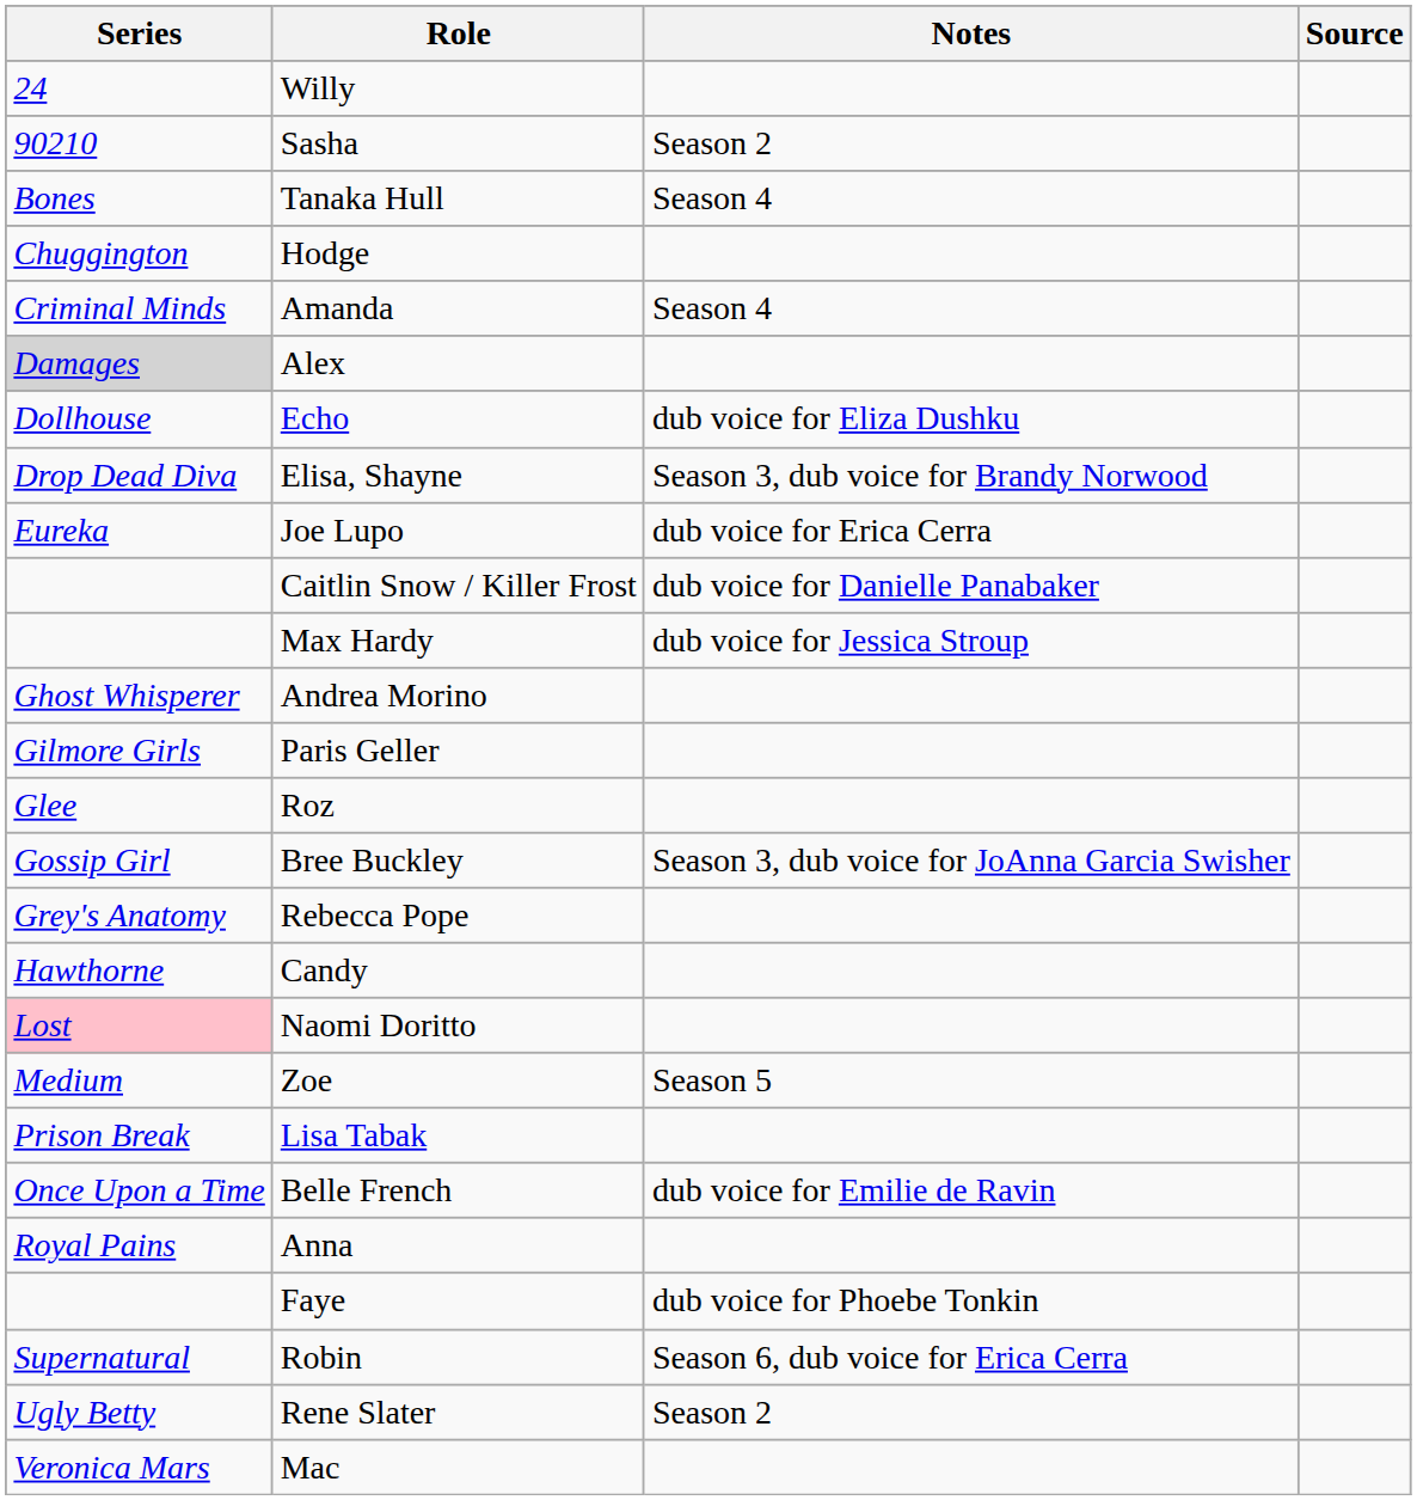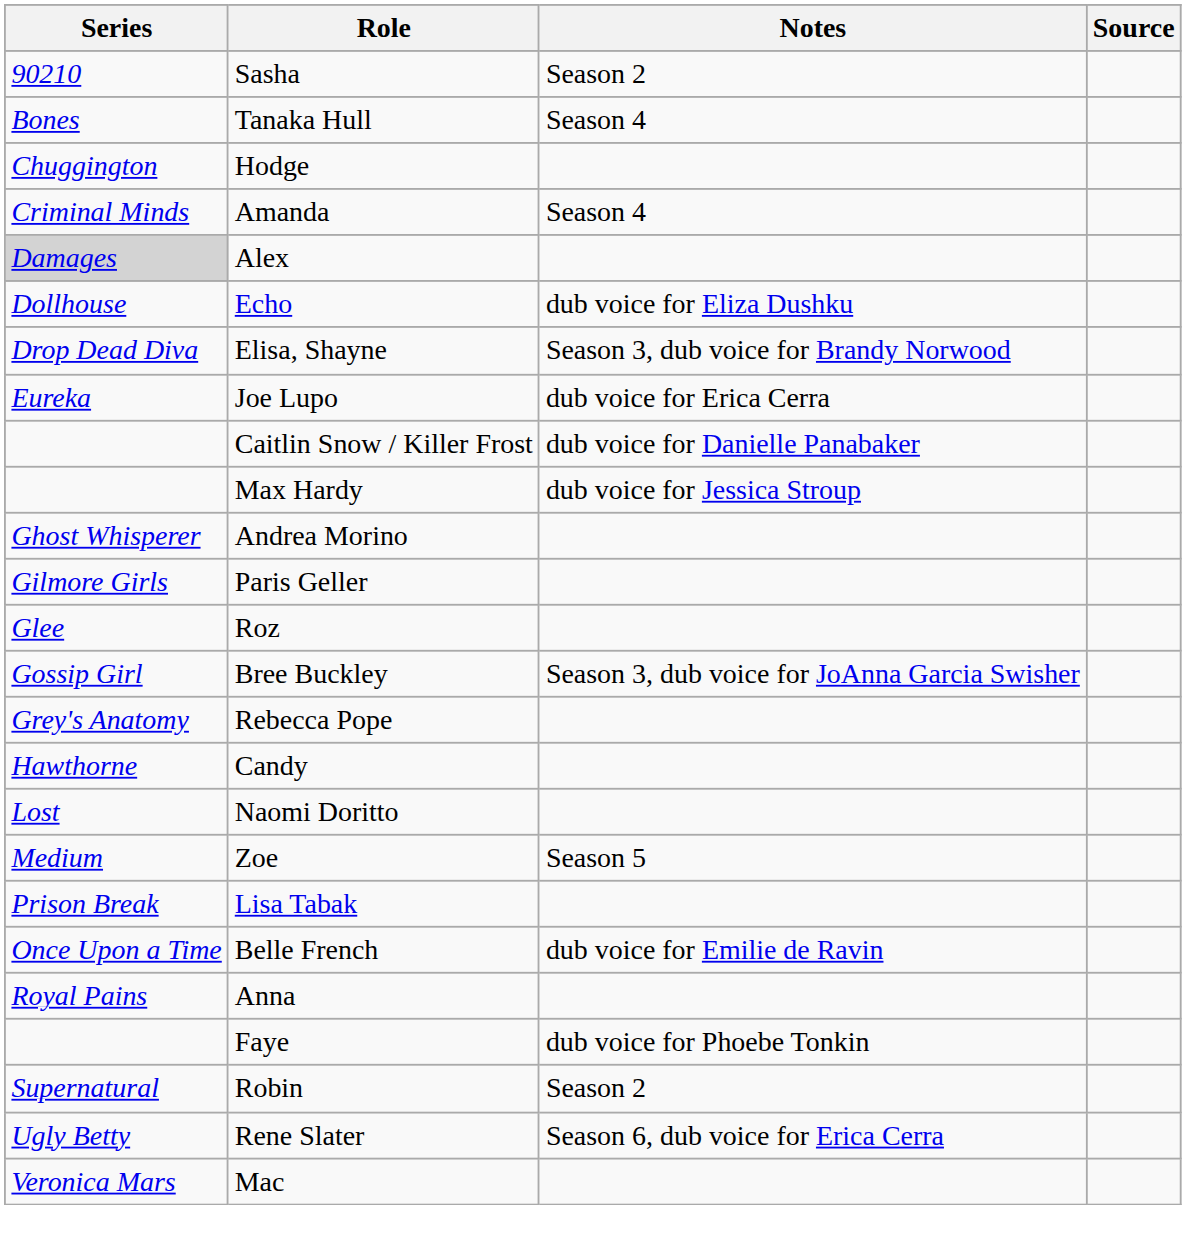 <table class="wikitable sortable plainrowheaders" style="width=95%;  font-size: 95%;">
 <tr>
 <th>Series</th>
 <th>Role</th>
 <th class="unsortable">Notes</th>
 <th class="unsortable">Source</th>
-</tr>
-<tr>
-<td><em><a href='#'>24</a></em></td>
-<td>Willy</td>
-<td> </td>
-<td> </td>
 </tr>
 <tr>
 <td><em><a href='#'>90210</a></em></td>
 <td>Sasha</td>
 <td>Season 2</td>
 <td> </td>
 </tr>
 <tr>
 <td><em><a href='#'>Bones</a></em></td>
 <td>Tanaka Hull</td>
 <td>Season 4</td>
 <td> </td>
 </tr>
 <tr>
 <td><em><a href='#'>Chuggington</a></em></td>
 <td>Hodge</td>
 <td></td>
 <td></td>
 </tr>
 <tr>
 <td><em><a href='#'>Criminal Minds</a></em></td>
 <td>Amanda</td>
 <td>Season 4</td>
 <td> </td>
 </tr>
 <tr>
 <td style="background: lightgrey;"><em><a href='#'>Damages</a></em></td>
 <td>Alex</td>
 <td> </td>
 <td> </td>
 </tr>
 <tr>
 <td><em><a href='#'>Dollhouse</a></em></td>
 <td><a href='#'>Echo</a></td>
 <td>dub voice for <a href='#'>Eliza Dushku</a></td>
 <td> </td>
 </tr>
 <tr>
 <td><em><a href='#'>Drop Dead Diva</a></em></td>
 <td>Elisa, Shayne</td>
 <td>Season 3, dub voice for <a href='#'>Brandy Norwood</a></td>
 <td> </td>
 </tr>
 <tr>
 <td><em><a href='#'>Eureka</a></em></td>
 <td>Joe Lupo</td>
 <td>dub voice for Erica Cerra</td>
 <td> </td>
 </tr>
 <tr>
 <td><em></em></td>
 <td>Caitlin Snow / Killer Frost</td>
 <td>dub voice for <a href='#'>Danielle Panabaker</a></td>
 <td></td>
 </tr>
 <tr>
 <td><em></em></td>
 <td>Max Hardy</td>
 <td>dub voice for <a href='#'>Jessica Stroup</a></td>
 <td></td>
 </tr>
 <tr>
 <td><em><a href='#'>Ghost Whisperer</a></em></td>
 <td>Andrea Morino</td>
 <td> </td>
 <td> </td>
 </tr>
 <tr>
 <td><em><a href='#'>Gilmore Girls</a></em></td>
 <td>Paris Geller</td>
 <td> </td>
 <td> </td>
 </tr>
 <tr>
 <td><em><a href='#'>Glee</a></em></td>
 <td>Roz</td>
 <td> </td>
 <td> </td>
 </tr>
 <tr>
 <td><em><a href='#'>Gossip Girl</a></em></td>
 <td>Bree Buckley</td>
 <td>Season 3, dub voice for <a href='#'>JoAnna Garcia Swisher</a></td>
 <td></td>
 </tr>
 <tr>
 <td><em><a href='#'>Grey's Anatomy</a></em></td>
 <td>Rebecca Pope</td>
 <td> </td>
 <td> </td>
 </tr>
 <tr>
 <td><em><a href='#'>Hawthorne</a></em></td>
 <td>Candy</td>
 <td> </td>
 <td> </td>
 </tr>
 <tr>
-<td style="background: pink;"><em><a href='#'>Lost</a></em></td>
+<td><em><a href='#'>Lost</a></em></td>
 <td>Naomi Doritto</td>
 <td> </td>
 <td> </td>
 </tr>
 <tr>
 <td><em><a href='#'>Medium</a></em></td>
 <td>Zoe </td>
 <td>Season 5</td>
 <td> </td>
 </tr>
 <tr>
 <td><em><a href='#'>Prison Break</a></em></td>
 <td><a href='#'>Lisa Tabak</a></td>
 <td> </td>
 <td> </td>
 </tr>
 <tr>
 <td><em><a href='#'>Once Upon a Time</a></em></td>
 <td>Belle French</td>
 <td>dub voice for <a href='#'>Emilie de Ravin</a></td>
 <td></td>
 </tr>
 <tr>
 <td><em><a href='#'>Royal Pains</a></em></td>
 <td>Anna</td>
 <td> </td>
 <td> </td>
 </tr>
 <tr>
 <td><em></em></td>
 <td>Faye</td>
 <td>dub voice for Phoebe Tonkin</td>
 <td> </td>
 </tr>
 <tr>
 <td><em><a href='#'>Supernatural</a></em></td>
 <td>Robin</td>
-<td>Season 6, dub voice for <a href='#'>Erica Cerra</a></td>
+<td>Season 2</td>
 <td> </td>
 </tr>
 <tr>
 <td><em><a href='#'>Ugly Betty</a></em></td>
 <td>Rene Slater</td>
-<td>Season 2</td>
+<td>Season 6, dub voice for <a href='#'>Erica Cerra</a></td>
 <td> </td>
 </tr>
 <tr>
 <td><em><a href='#'>Veronica Mars</a></em></td>
 <td>Mac</td>
 <td> </td>
 <td> </td>
 </tr>
 </table>
